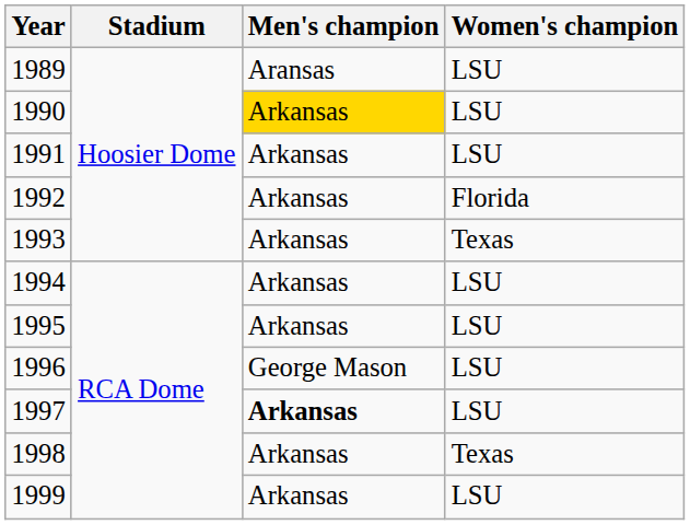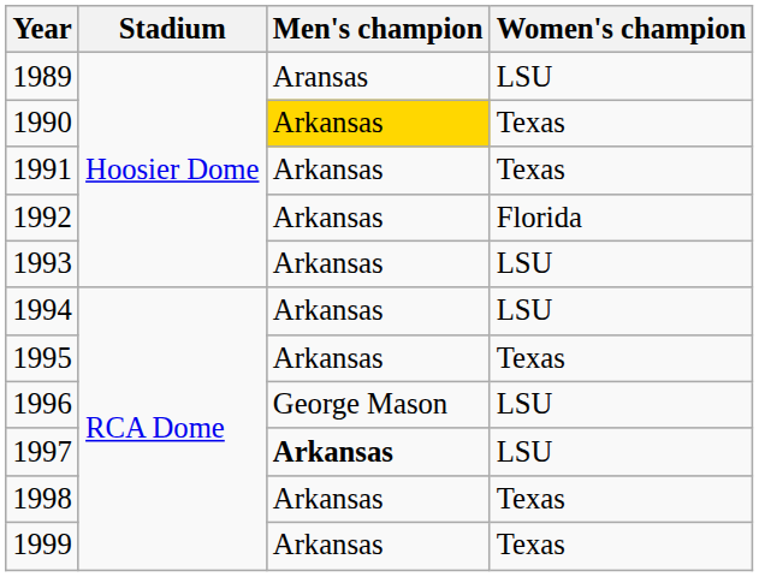 <table class="wikitable">
 <tr>
 <th>Year</th>
 <th>Stadium</th>
 <th>Men's champion</th>
 <th>Women's champion</th>
 </tr>
 <tr>
 <td>1989</td>
 <td rowspan="5"><a href='#'>Hoosier Dome</a></td>
 <td>Aransas</td>
 <td>LSU</td>
 </tr>
 <tr>
 <td>1990</td>
 <td style="background: gold;">Arkansas</td>
-<td>LSU</td>
+<td>Texas</td>
 </tr>
 <tr>
 <td>1991</td>
 <td>Arkansas</td>
-<td>LSU</td>
+<td>Texas</td>
 </tr>
 <tr>
 <td>1992</td>
 <td>Arkansas</td>
 <td>Florida</td>
 </tr>
 <tr>
 <td>1993</td>
 <td>Arkansas</td>
-<td>Texas</td>
+<td>LSU</td>
 </tr>
 <tr>
 <td>1994</td>
 <td rowspan="6"><a href='#'>RCA Dome</a></td>
 <td>Arkansas</td>
 <td>LSU</td>
 </tr>
 <tr>
 <td>1995</td>
 <td>Arkansas</td>
-<td>LSU</td>
+<td>Texas</td>
 </tr>
 <tr>
 <td>1996</td>
 <td>George Mason</td>
 <td>LSU</td>
 </tr>
 <tr>
 <td>1997</td>
 <td><strong>Arkansas</strong></td>
 <td>LSU</td>
 </tr>
 <tr>
 <td>1998</td>
 <td>Arkansas</td>
 <td>Texas</td>
 </tr>
 <tr>
 <td>1999</td>
 <td>Arkansas</td>
-<td>LSU</td>
+<td>Texas</td>
 </tr>
 </table>
